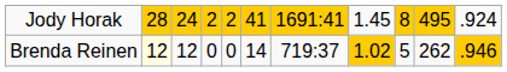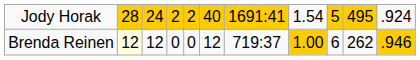 <table class="wikitable sortable" style="text-align:center">
 <tr>
 </tr>
 <tr>
 <td>Jody Horak</td>
 <td bgcolor="#FFCC00">28</td>
 <td bgcolor="#FFCC00">24</td>
 <td bgcolor="#FFCC00">2</td>
 <td bgcolor="#FFCC00">2</td>
-<td bgcolor="#FFCC00">41</td>
+<td bgcolor="#FFCC00">40</td>
 <td bgcolor="#FFCC00">1691:41</td>
-<td>1.45</td>
-<td bgcolor="#FFCC00">8</td>
+<td>1.54</td>
+<td bgcolor="#FFCC00">5</td>
 <td bgcolor="#FFCC00">495</td>
 <td>.924</td>
 </tr>
 <tr>
 <td>Brenda Reinen</td>
 <td style="background: lightyellow;">12</td>
 <td>12</td>
 <td>0</td>
 <td>0</td>
-<td>14</td>
+<td>12</td>
 <td>719:37</td>
-<td bgcolor="#FFCC00">1.02</td>
-<td>5</td>
+<td bgcolor="#FFCC00">1.00</td>
+<td>6</td>
 <td>262</td>
 <td bgcolor="#FFCC00">.946</td>
 </tr>
 </table>
